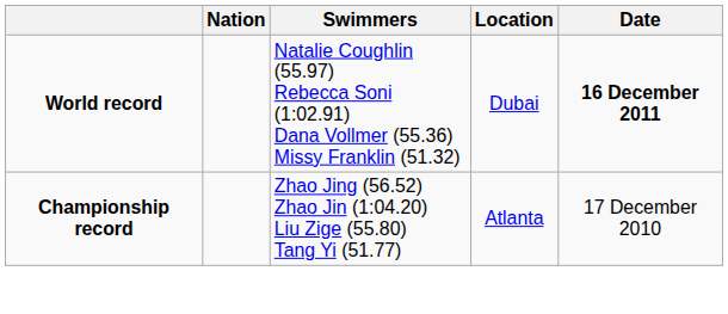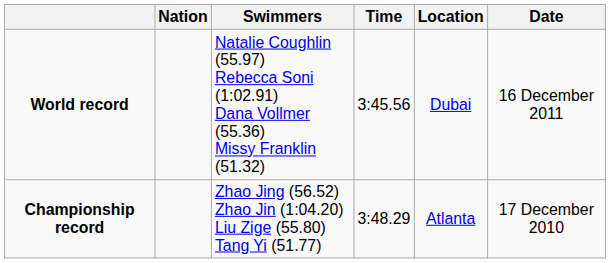 <table class=wikitable style=text-align:center>
 <tr>
 <th></th>
 <th>Nation</th>
 <th>Swimmers</th>
+<th>Time</th>
 <th>Location</th>
 <th>Date</th>
 </tr>
 <tr>
 <td><strong>World record</strong></td>
 <td></td>
 <td align=left><a href='#'>Natalie Coughlin</a> (55.97)<br><a href='#'>Rebecca Soni</a> (1:02.91)<br><a href='#'>Dana Vollmer</a> (55.36)<br><a href='#'>Missy Franklin</a> (51.32)</td>
+<td align=left>3:45.56</td>
 <td><a href='#'>Dubai</a></td>
-<td><strong>16 December 2011</strong></td>
+<td>16 December 2011</td>
 </tr>
 <tr>
 <td><strong>Championship record</strong></td>
 <td></td>
 <td align=left><a href='#'>Zhao Jing</a> (56.52)<br><a href='#'>Zhao Jin</a> (1:04.20)<br><a href='#'>Liu Zige</a> (55.80)<br><a href='#'>Tang Yi</a> (51.77)</td>
+<td align=left>3:48.29</td>
 <td><a href='#'>Atlanta</a></td>
 <td>17 December 2010</td>
 </tr>
 </table>
